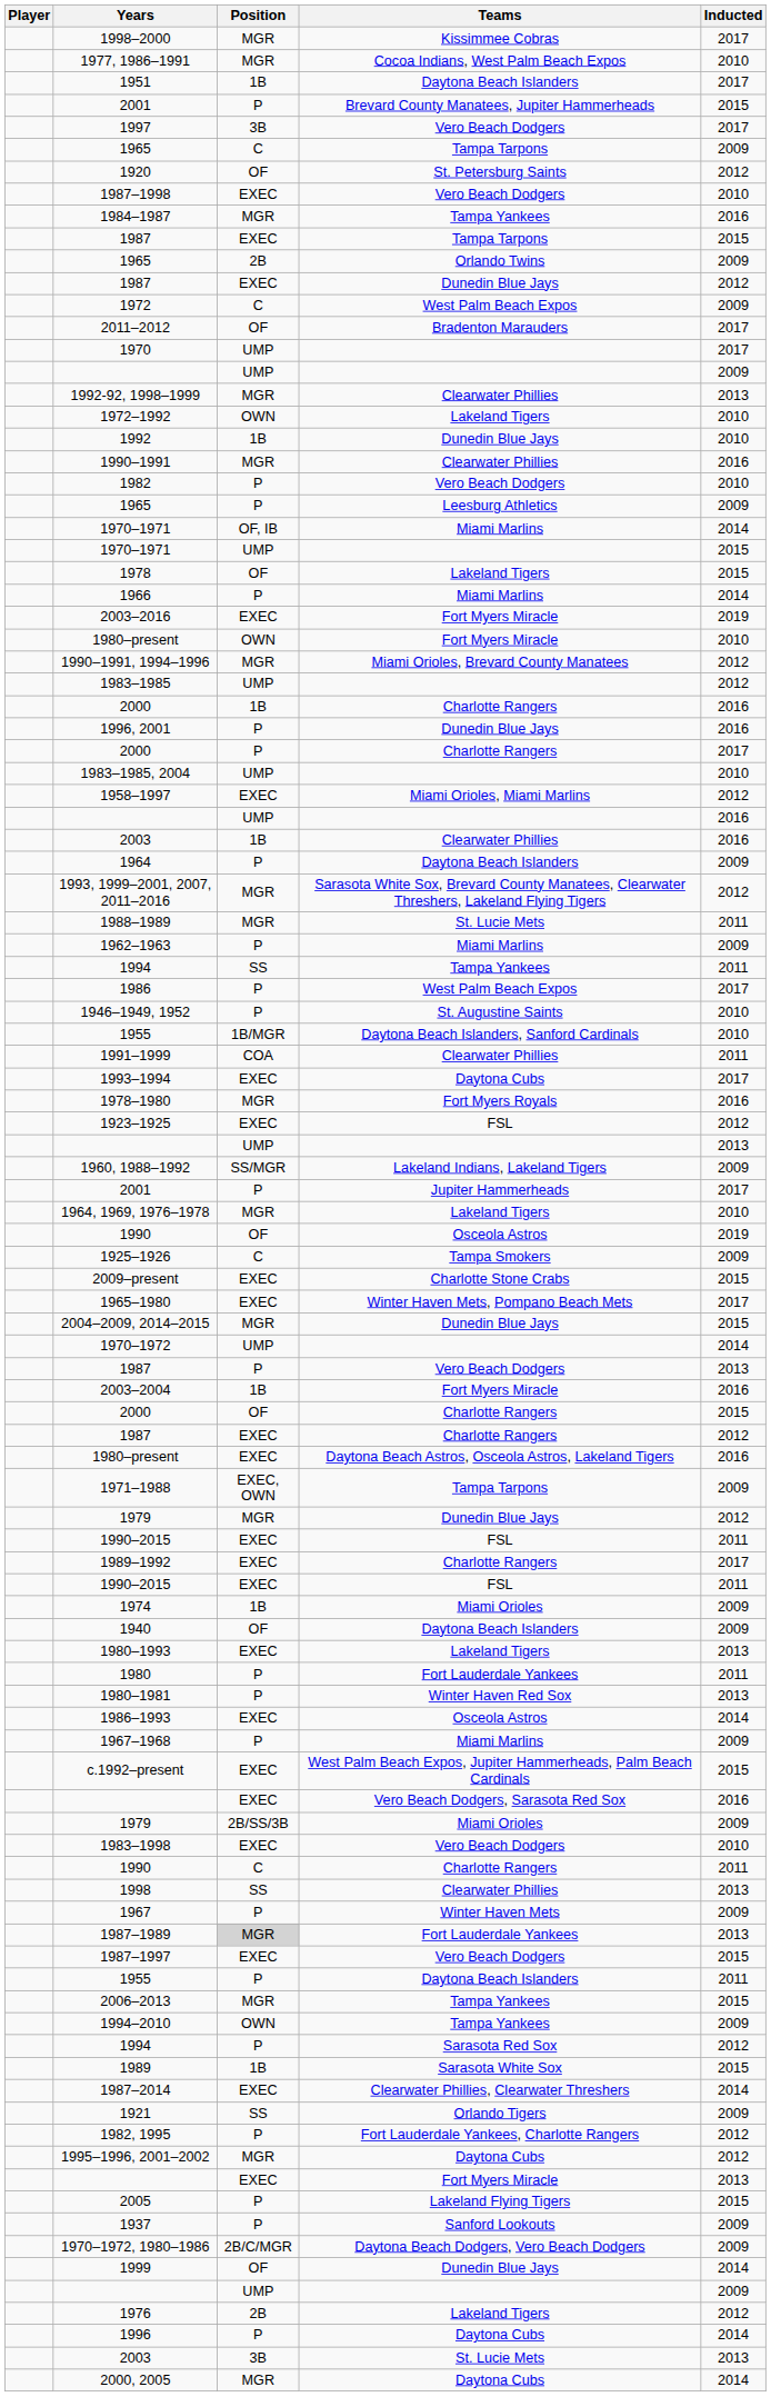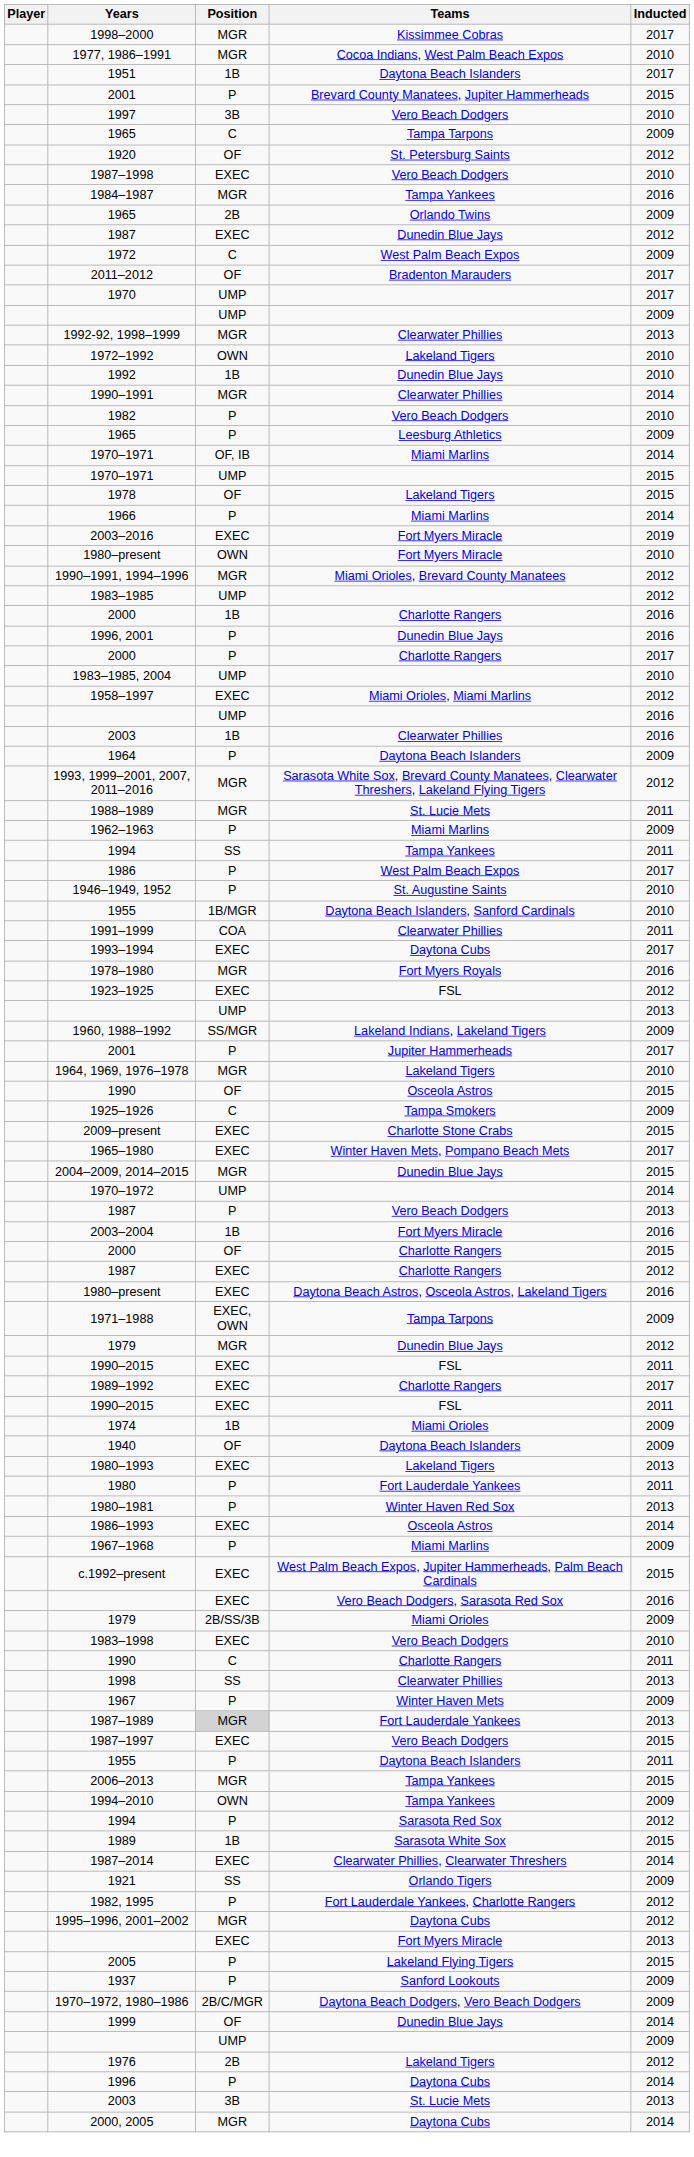 <table class="wikitable sortable" style="text-align:center">
 <tr>
 <th>Player</th>
 <th>Years</th>
 <th>Position</th>
 <th>Teams</th>
 <th>Inducted</th>
 </tr>
 <tr>
 <td></td>
 <td>1998–2000</td>
 <td>MGR</td>
 <td><a href='#'>Kissimmee Cobras</a></td>
 <td>2017</td>
 </tr>
 <tr>
 <td></td>
 <td>1977, 1986–1991</td>
 <td>MGR</td>
 <td><a href='#'>Cocoa Indians</a>, <a href='#'>West Palm Beach Expos</a></td>
 <td>2010</td>
 </tr>
 <tr>
 <td></td>
 <td>1951</td>
 <td>1B</td>
 <td><a href='#'>Daytona Beach Islanders</a></td>
 <td>2017</td>
 </tr>
 <tr>
 <td></td>
 <td>2001</td>
 <td>P</td>
 <td><a href='#'>Brevard County Manatees</a>, <a href='#'>Jupiter Hammerheads</a></td>
 <td>2015</td>
 </tr>
 <tr>
 <td></td>
 <td>1997</td>
 <td>3B</td>
 <td><a href='#'>Vero Beach Dodgers</a></td>
-<td>2017</td>
+<td>2010</td>
 </tr>
 <tr>
 <td></td>
 <td>1965</td>
 <td>C</td>
 <td><a href='#'>Tampa Tarpons</a></td>
 <td>2009</td>
 </tr>
 <tr>
 <td></td>
 <td>1920</td>
 <td>OF</td>
 <td><a href='#'>St. Petersburg Saints</a></td>
 <td>2012</td>
 </tr>
 <tr>
 <td></td>
 <td>1987–1998</td>
 <td>EXEC</td>
 <td><a href='#'>Vero Beach Dodgers</a></td>
 <td>2010</td>
 </tr>
 <tr>
 <td></td>
 <td>1984–1987</td>
 <td>MGR</td>
 <td><a href='#'>Tampa Yankees</a></td>
 <td>2016</td>
-</tr>
-<tr>
-<td></td>
-<td>1987</td>
-<td>EXEC</td>
-<td><a href='#'>Tampa Tarpons</a></td>
-<td>2015</td>
 </tr>
 <tr>
 <td></td>
 <td>1965</td>
 <td>2B</td>
 <td><a href='#'>Orlando Twins</a></td>
 <td>2009</td>
 </tr>
 <tr>
 <td></td>
 <td>1987</td>
 <td>EXEC</td>
 <td><a href='#'>Dunedin Blue Jays</a></td>
 <td>2012</td>
 </tr>
 <tr>
 <td></td>
 <td>1972</td>
 <td>C</td>
 <td><a href='#'>West Palm Beach Expos</a></td>
 <td>2009</td>
 </tr>
 <tr>
 <td></td>
 <td>2011–2012</td>
 <td>OF</td>
 <td><a href='#'>Bradenton Marauders</a></td>
 <td>2017</td>
 </tr>
 <tr>
 <td></td>
 <td>1970</td>
 <td>UMP</td>
 <td></td>
 <td>2017</td>
 </tr>
 <tr>
 <td></td>
 <td></td>
 <td>UMP</td>
 <td></td>
 <td>2009</td>
 </tr>
 <tr>
 <td></td>
 <td>1992-92, 1998–1999</td>
 <td>MGR</td>
 <td><a href='#'>Clearwater Phillies</a></td>
 <td>2013</td>
 </tr>
 <tr>
 <td></td>
 <td>1972–1992</td>
 <td>OWN</td>
 <td><a href='#'>Lakeland Tigers</a></td>
 <td>2010</td>
 </tr>
 <tr>
 <td></td>
 <td>1992</td>
 <td>1B</td>
 <td><a href='#'>Dunedin Blue Jays</a></td>
 <td>2010</td>
 </tr>
 <tr>
 <td></td>
 <td>1990–1991</td>
 <td>MGR</td>
 <td><a href='#'>Clearwater Phillies</a></td>
-<td>2016</td>
+<td>2014</td>
 </tr>
 <tr>
 <td></td>
 <td>1982</td>
 <td>P</td>
 <td><a href='#'>Vero Beach Dodgers</a></td>
 <td>2010</td>
 </tr>
 <tr>
 <td></td>
 <td>1965</td>
 <td>P</td>
 <td><a href='#'>Leesburg Athletics</a></td>
 <td>2009</td>
 </tr>
 <tr>
 <td></td>
 <td>1970–1971</td>
 <td>OF, IB</td>
 <td><a href='#'>Miami Marlins</a></td>
 <td>2014</td>
 </tr>
 <tr>
 <td></td>
 <td>1970–1971</td>
 <td>UMP</td>
 <td></td>
 <td>2015</td>
 </tr>
 <tr>
 <td></td>
 <td>1978</td>
 <td>OF</td>
 <td><a href='#'>Lakeland Tigers</a></td>
 <td>2015</td>
 </tr>
 <tr>
 <td></td>
 <td>1966</td>
 <td>P</td>
 <td><a href='#'>Miami Marlins</a></td>
 <td>2014</td>
 </tr>
 <tr>
 <td></td>
 <td>2003–2016</td>
 <td>EXEC</td>
 <td><a href='#'>Fort Myers Miracle</a></td>
 <td>2019</td>
 </tr>
 <tr>
 <td></td>
 <td>1980–present</td>
 <td>OWN</td>
 <td><a href='#'>Fort Myers Miracle</a></td>
 <td>2010</td>
 </tr>
 <tr>
 <td></td>
 <td>1990–1991, 1994–1996</td>
 <td>MGR</td>
 <td><a href='#'>Miami Orioles</a>, <a href='#'>Brevard County Manatees</a></td>
 <td>2012</td>
 </tr>
 <tr>
 <td></td>
 <td>1983–1985</td>
 <td>UMP</td>
 <td></td>
 <td>2012</td>
 </tr>
 <tr>
 <td></td>
 <td>2000</td>
 <td>1B</td>
 <td><a href='#'>Charlotte Rangers</a></td>
 <td>2016</td>
 </tr>
 <tr>
 <td></td>
 <td>1996, 2001</td>
 <td>P</td>
 <td><a href='#'>Dunedin Blue Jays</a></td>
 <td>2016</td>
 </tr>
 <tr>
 <td></td>
 <td>2000</td>
 <td>P</td>
 <td><a href='#'>Charlotte Rangers</a></td>
 <td>2017</td>
 </tr>
 <tr>
 <td></td>
 <td>1983–1985, 2004</td>
 <td>UMP</td>
 <td></td>
 <td>2010</td>
 </tr>
 <tr>
 <td></td>
 <td>1958–1997</td>
 <td>EXEC</td>
 <td><a href='#'>Miami Orioles</a>, <a href='#'>Miami Marlins</a></td>
 <td>2012</td>
 </tr>
 <tr>
 <td></td>
 <td></td>
 <td>UMP</td>
 <td></td>
 <td>2016</td>
 </tr>
 <tr>
 <td></td>
 <td>2003</td>
 <td>1B</td>
 <td><a href='#'>Clearwater Phillies</a></td>
 <td>2016</td>
 </tr>
 <tr>
 <td></td>
 <td>1964</td>
 <td>P</td>
 <td><a href='#'>Daytona Beach Islanders</a></td>
 <td>2009</td>
 </tr>
 <tr>
 <td></td>
 <td>1993, 1999–2001, 2007, 2011–2016</td>
 <td>MGR</td>
 <td><a href='#'>Sarasota White Sox</a>, <a href='#'>Brevard County Manatees</a>, <a href='#'>Clearwater Threshers</a>, <a href='#'>Lakeland Flying Tigers</a></td>
 <td>2012</td>
 </tr>
 <tr>
 <td></td>
 <td>1988–1989</td>
 <td>MGR</td>
 <td><a href='#'>St. Lucie Mets</a></td>
 <td>2011</td>
 </tr>
 <tr>
 <td></td>
 <td>1962–1963</td>
 <td>P</td>
 <td><a href='#'>Miami Marlins</a></td>
 <td>2009</td>
 </tr>
 <tr>
 <td></td>
 <td>1994</td>
 <td>SS</td>
 <td><a href='#'>Tampa Yankees</a></td>
 <td>2011</td>
 </tr>
 <tr>
 <td></td>
 <td>1986</td>
 <td>P</td>
 <td><a href='#'>West Palm Beach Expos</a></td>
 <td>2017</td>
 </tr>
 <tr>
 <td></td>
 <td>1946–1949, 1952</td>
 <td>P</td>
 <td><a href='#'>St. Augustine Saints</a></td>
 <td>2010</td>
 </tr>
 <tr>
 <td></td>
 <td>1955</td>
 <td>1B/MGR</td>
 <td><a href='#'>Daytona Beach Islanders</a>, <a href='#'>Sanford Cardinals</a></td>
 <td>2010</td>
 </tr>
 <tr>
 <td></td>
 <td>1991–1999</td>
 <td>COA</td>
 <td><a href='#'>Clearwater Phillies</a></td>
 <td>2011</td>
 </tr>
 <tr>
 <td></td>
 <td>1993–1994</td>
 <td>EXEC</td>
 <td><a href='#'>Daytona Cubs</a></td>
 <td>2017</td>
 </tr>
 <tr>
 <td></td>
 <td>1978–1980</td>
 <td>MGR</td>
 <td><a href='#'>Fort Myers Royals</a></td>
 <td>2016</td>
 </tr>
 <tr>
 <td></td>
 <td>1923–1925</td>
 <td>EXEC</td>
 <td>FSL</td>
 <td>2012</td>
 </tr>
 <tr>
 <td></td>
 <td></td>
 <td>UMP</td>
 <td></td>
 <td>2013</td>
 </tr>
 <tr>
 <td></td>
 <td>1960, 1988–1992</td>
 <td>SS/MGR</td>
 <td><a href='#'>Lakeland Indians</a>, <a href='#'>Lakeland Tigers</a></td>
 <td>2009</td>
 </tr>
 <tr>
 <td></td>
 <td>2001</td>
 <td>P</td>
 <td><a href='#'>Jupiter Hammerheads</a></td>
 <td>2017</td>
 </tr>
 <tr>
 <td></td>
 <td>1964, 1969, 1976–1978</td>
 <td>MGR</td>
 <td><a href='#'>Lakeland Tigers</a></td>
 <td>2010</td>
 </tr>
 <tr>
 <td></td>
 <td>1990</td>
 <td>OF</td>
 <td><a href='#'>Osceola Astros</a></td>
-<td>2019</td>
+<td>2015</td>
 </tr>
 <tr>
 <td></td>
 <td>1925–1926</td>
 <td>C</td>
 <td><a href='#'>Tampa Smokers</a></td>
 <td>2009</td>
 </tr>
 <tr>
 <td></td>
 <td>2009–present</td>
 <td>EXEC</td>
 <td><a href='#'>Charlotte Stone Crabs</a></td>
 <td>2015</td>
 </tr>
 <tr>
 <td></td>
 <td>1965–1980</td>
 <td>EXEC</td>
 <td><a href='#'>Winter Haven Mets</a>, <a href='#'>Pompano Beach Mets</a></td>
 <td>2017</td>
 </tr>
 <tr>
 <td></td>
 <td>2004–2009, 2014–2015</td>
 <td>MGR</td>
 <td><a href='#'>Dunedin Blue Jays</a></td>
 <td>2015</td>
 </tr>
 <tr>
 <td></td>
 <td>1970–1972</td>
 <td>UMP</td>
 <td></td>
 <td>2014</td>
 </tr>
 <tr>
 <td></td>
 <td>1987</td>
 <td>P</td>
 <td><a href='#'>Vero Beach Dodgers</a></td>
 <td>2013</td>
 </tr>
 <tr>
 <td></td>
 <td>2003–2004</td>
 <td>1B</td>
 <td><a href='#'>Fort Myers Miracle</a></td>
 <td>2016</td>
 </tr>
 <tr>
 <td></td>
 <td>2000</td>
 <td>OF</td>
 <td><a href='#'>Charlotte Rangers</a></td>
 <td>2015</td>
 </tr>
 <tr>
 <td></td>
 <td>1987</td>
 <td>EXEC</td>
 <td><a href='#'>Charlotte Rangers</a></td>
 <td>2012</td>
 </tr>
 <tr>
 <td></td>
 <td>1980–present</td>
 <td>EXEC</td>
 <td><a href='#'>Daytona Beach Astros</a>, <a href='#'>Osceola Astros</a>, <a href='#'>Lakeland Tigers</a></td>
 <td>2016</td>
 </tr>
 <tr>
 <td></td>
 <td>1971–1988</td>
 <td>EXEC, OWN</td>
 <td><a href='#'>Tampa Tarpons</a></td>
 <td>2009</td>
 </tr>
 <tr>
 <td></td>
 <td>1979</td>
 <td>MGR</td>
 <td><a href='#'>Dunedin Blue Jays</a></td>
 <td>2012</td>
 </tr>
 <tr>
 <td></td>
 <td>1990–2015</td>
 <td>EXEC</td>
 <td>FSL</td>
 <td>2011</td>
 </tr>
 <tr>
 <td></td>
 <td>1989–1992</td>
 <td>EXEC</td>
 <td><a href='#'>Charlotte Rangers</a></td>
 <td>2017</td>
 </tr>
 <tr>
 <td></td>
 <td>1990–2015</td>
 <td>EXEC</td>
 <td>FSL</td>
 <td>2011</td>
 </tr>
 <tr>
 <td></td>
 <td>1974</td>
 <td>1B</td>
 <td><a href='#'>Miami Orioles</a></td>
 <td>2009</td>
 </tr>
 <tr>
 <td></td>
 <td>1940</td>
 <td>OF</td>
 <td><a href='#'>Daytona Beach Islanders</a></td>
 <td>2009</td>
 </tr>
 <tr>
 <td></td>
 <td>1980–1993</td>
 <td>EXEC</td>
 <td><a href='#'>Lakeland Tigers</a></td>
 <td>2013</td>
 </tr>
 <tr>
 <td></td>
 <td>1980</td>
 <td>P</td>
 <td><a href='#'>Fort Lauderdale Yankees</a></td>
 <td>2011</td>
 </tr>
 <tr>
 <td></td>
 <td>1980–1981</td>
 <td>P</td>
 <td><a href='#'>Winter Haven Red Sox</a></td>
 <td>2013</td>
 </tr>
 <tr>
 <td></td>
 <td>1986–1993</td>
 <td>EXEC</td>
 <td><a href='#'>Osceola Astros</a></td>
 <td>2014</td>
 </tr>
 <tr>
 <td></td>
 <td>1967–1968</td>
 <td>P</td>
 <td><a href='#'>Miami Marlins</a></td>
 <td>2009</td>
 </tr>
 <tr>
 <td></td>
 <td>c.1992–present</td>
 <td>EXEC</td>
 <td><a href='#'>West Palm Beach Expos</a>, <a href='#'>Jupiter Hammerheads</a>, <a href='#'>Palm Beach Cardinals</a></td>
 <td>2015</td>
 </tr>
 <tr>
 <td></td>
 <td></td>
 <td>EXEC</td>
 <td><a href='#'>Vero Beach Dodgers</a>, <a href='#'>Sarasota Red Sox</a></td>
 <td>2016</td>
 </tr>
 <tr>
 <td></td>
 <td>1979</td>
 <td>2B/SS/3B</td>
 <td><a href='#'>Miami Orioles</a></td>
 <td>2009</td>
 </tr>
 <tr>
 <td></td>
 <td>1983–1998</td>
 <td>EXEC</td>
 <td><a href='#'>Vero Beach Dodgers</a></td>
 <td>2010</td>
 </tr>
 <tr>
 <td></td>
 <td>1990</td>
 <td>C</td>
 <td><a href='#'>Charlotte Rangers</a></td>
 <td>2011</td>
 </tr>
 <tr>
 <td></td>
 <td>1998</td>
 <td>SS</td>
 <td><a href='#'>Clearwater Phillies</a></td>
 <td>2013</td>
 </tr>
 <tr>
 <td></td>
 <td>1967</td>
 <td>P</td>
 <td><a href='#'>Winter Haven Mets</a></td>
 <td>2009</td>
 </tr>
 <tr>
 <td></td>
 <td>1987–1989</td>
 <td style="background: lightgrey;">MGR</td>
 <td><a href='#'>Fort Lauderdale Yankees</a></td>
 <td>2013</td>
 </tr>
 <tr>
 <td></td>
 <td>1987–1997</td>
 <td>EXEC</td>
 <td><a href='#'>Vero Beach Dodgers</a></td>
 <td>2015</td>
 </tr>
 <tr>
 <td></td>
 <td>1955</td>
 <td>P</td>
 <td><a href='#'>Daytona Beach Islanders</a></td>
 <td>2011</td>
 </tr>
 <tr>
 <td></td>
 <td>2006–2013</td>
 <td>MGR</td>
 <td><a href='#'>Tampa Yankees</a></td>
 <td>2015</td>
 </tr>
 <tr>
 <td></td>
 <td>1994–2010</td>
 <td>OWN</td>
 <td><a href='#'>Tampa Yankees</a></td>
 <td>2009</td>
 </tr>
 <tr>
 <td></td>
 <td>1994</td>
 <td>P</td>
 <td><a href='#'>Sarasota Red Sox</a></td>
 <td>2012</td>
 </tr>
 <tr>
 <td></td>
 <td>1989</td>
 <td>1B</td>
 <td><a href='#'>Sarasota White Sox</a></td>
 <td>2015</td>
 </tr>
 <tr>
 <td></td>
 <td>1987–2014</td>
 <td>EXEC</td>
 <td><a href='#'>Clearwater Phillies</a>, <a href='#'>Clearwater Threshers</a></td>
 <td>2014</td>
 </tr>
 <tr>
 <td></td>
 <td>1921</td>
 <td>SS</td>
 <td><a href='#'>Orlando Tigers</a></td>
 <td>2009</td>
 </tr>
 <tr>
 <td></td>
 <td>1982, 1995</td>
 <td>P</td>
 <td><a href='#'>Fort Lauderdale Yankees</a>, <a href='#'>Charlotte Rangers</a></td>
 <td>2012</td>
 </tr>
 <tr>
 <td></td>
 <td>1995–1996, 2001–2002</td>
 <td>MGR</td>
 <td><a href='#'>Daytona Cubs</a></td>
 <td>2012</td>
 </tr>
 <tr>
 <td></td>
 <td></td>
 <td>EXEC</td>
 <td><a href='#'>Fort Myers Miracle</a></td>
 <td>2013</td>
 </tr>
 <tr>
 <td></td>
 <td>2005</td>
 <td>P</td>
 <td><a href='#'>Lakeland Flying Tigers</a></td>
 <td>2015</td>
 </tr>
 <tr>
 <td></td>
 <td>1937</td>
 <td>P</td>
 <td><a href='#'>Sanford Lookouts</a></td>
 <td>2009</td>
 </tr>
 <tr>
 <td></td>
 <td>1970–1972, 1980–1986</td>
 <td>2B/C/MGR</td>
 <td><a href='#'>Daytona Beach Dodgers</a>,  <a href='#'>Vero Beach Dodgers</a></td>
 <td>2009</td>
 </tr>
 <tr>
 <td></td>
 <td>1999</td>
 <td>OF</td>
 <td><a href='#'>Dunedin Blue Jays</a></td>
 <td>2014</td>
 </tr>
 <tr>
 <td></td>
 <td></td>
 <td>UMP</td>
 <td></td>
 <td>2009</td>
 </tr>
 <tr>
 <td></td>
 <td>1976</td>
 <td>2B</td>
 <td><a href='#'>Lakeland Tigers</a></td>
 <td>2012</td>
 </tr>
 <tr>
 <td></td>
 <td>1996</td>
 <td>P</td>
 <td><a href='#'>Daytona Cubs</a></td>
 <td>2014</td>
 </tr>
 <tr>
 <td></td>
 <td>2003</td>
 <td>3B</td>
 <td><a href='#'>St. Lucie Mets</a></td>
 <td>2013</td>
 </tr>
 <tr>
 <td></td>
 <td>2000, 2005</td>
 <td>MGR</td>
 <td><a href='#'>Daytona Cubs</a></td>
 <td>2014</td>
 </tr>
 </table>
